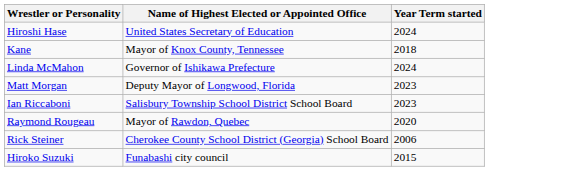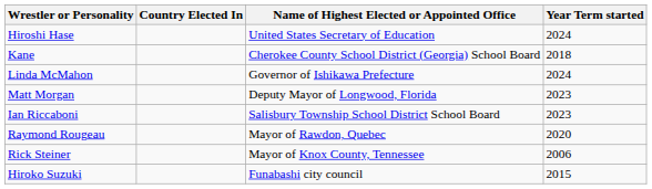 <table class="wikitable">
 <tr>
 <th>Wrestler or Personality</th>
+<th>Country Elected In</th>
 <th>Name of Highest Elected or Appointed Office</th>
 <th>Year Term  started</th>
 </tr>
 <tr>
 <td><a href='#'>Hiroshi Hase</a></td>
+<td></td>
 <td><a href='#'>United States Secretary of Education</a></td>
 <td>2024</td>
 </tr>
 <tr>
 <td><a href='#'>Kane</a></td>
-<td>Mayor of <a href='#'>Knox County, Tennessee</a></td>
+<td></td>
+<td><a href='#'>Cherokee County School District (Georgia)</a> School Board</td>
 <td>2018</td>
 </tr>
 <tr>
 <td><a href='#'>Linda McMahon</a></td>
+<td></td>
 <td>Governor of <a href='#'>Ishikawa Prefecture</a></td>
 <td>2024</td>
 </tr>
 <tr>
 <td><a href='#'>Matt Morgan</a></td>
+<td></td>
 <td>Deputy Mayor of <a href='#'>Longwood, Florida</a></td>
 <td>2023</td>
 </tr>
 <tr>
 <td><a href='#'>Ian Riccaboni</a></td>
+<td></td>
 <td><a href='#'>Salisbury Township School District</a> School Board</td>
 <td>2023</td>
 </tr>
 <tr>
 <td><a href='#'>Raymond Rougeau</a></td>
+<td></td>
 <td>Mayor of <a href='#'>Rawdon, Quebec</a></td>
 <td>2020</td>
 </tr>
 <tr>
 <td><a href='#'>Rick Steiner</a></td>
-<td><a href='#'>Cherokee County School District (Georgia)</a> School Board</td>
+<td></td>
+<td>Mayor of <a href='#'>Knox County, Tennessee</a></td>
 <td>2006</td>
 </tr>
 <tr>
 <td><a href='#'>Hiroko Suzuki</a></td>
+<td></td>
 <td><a href='#'>Funabashi</a> city council</td>
 <td>2015</td>
 </tr>
 </table>
